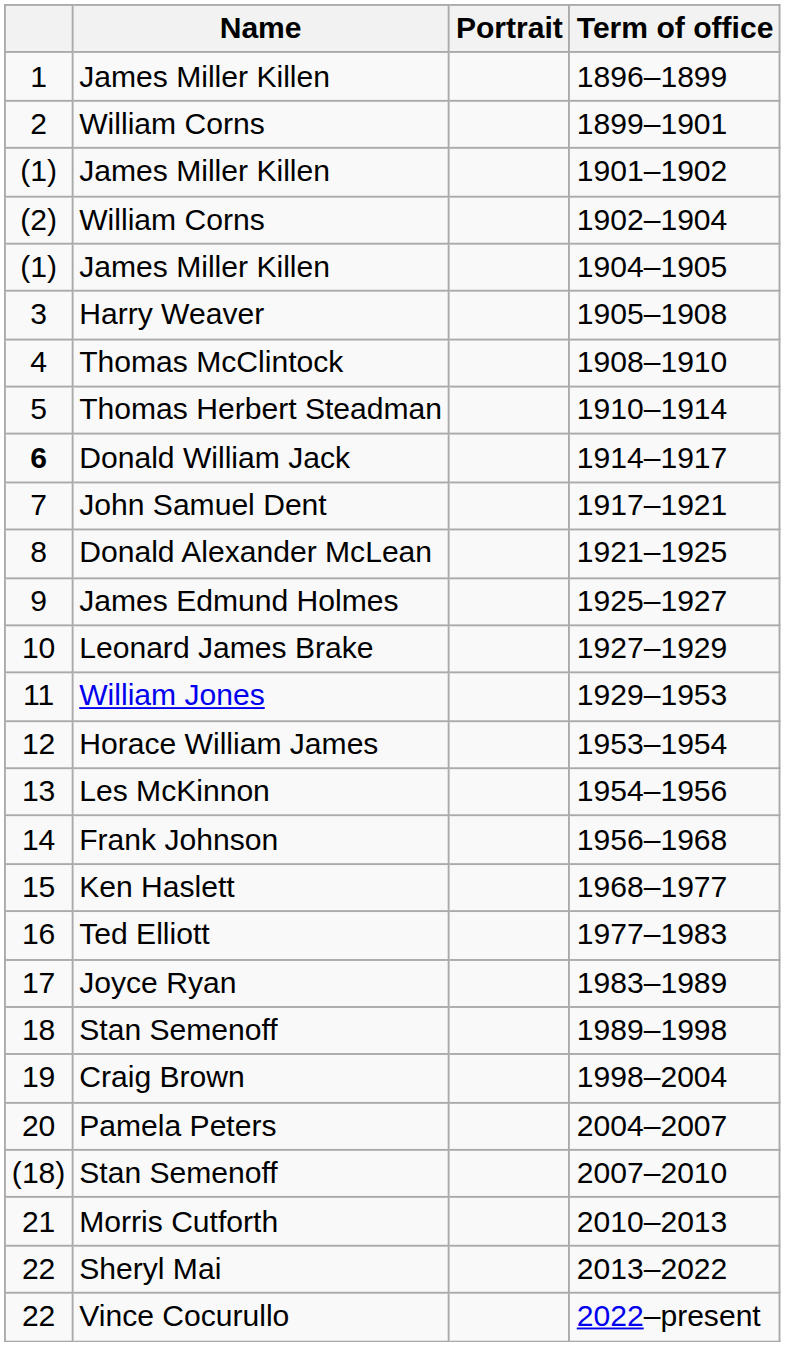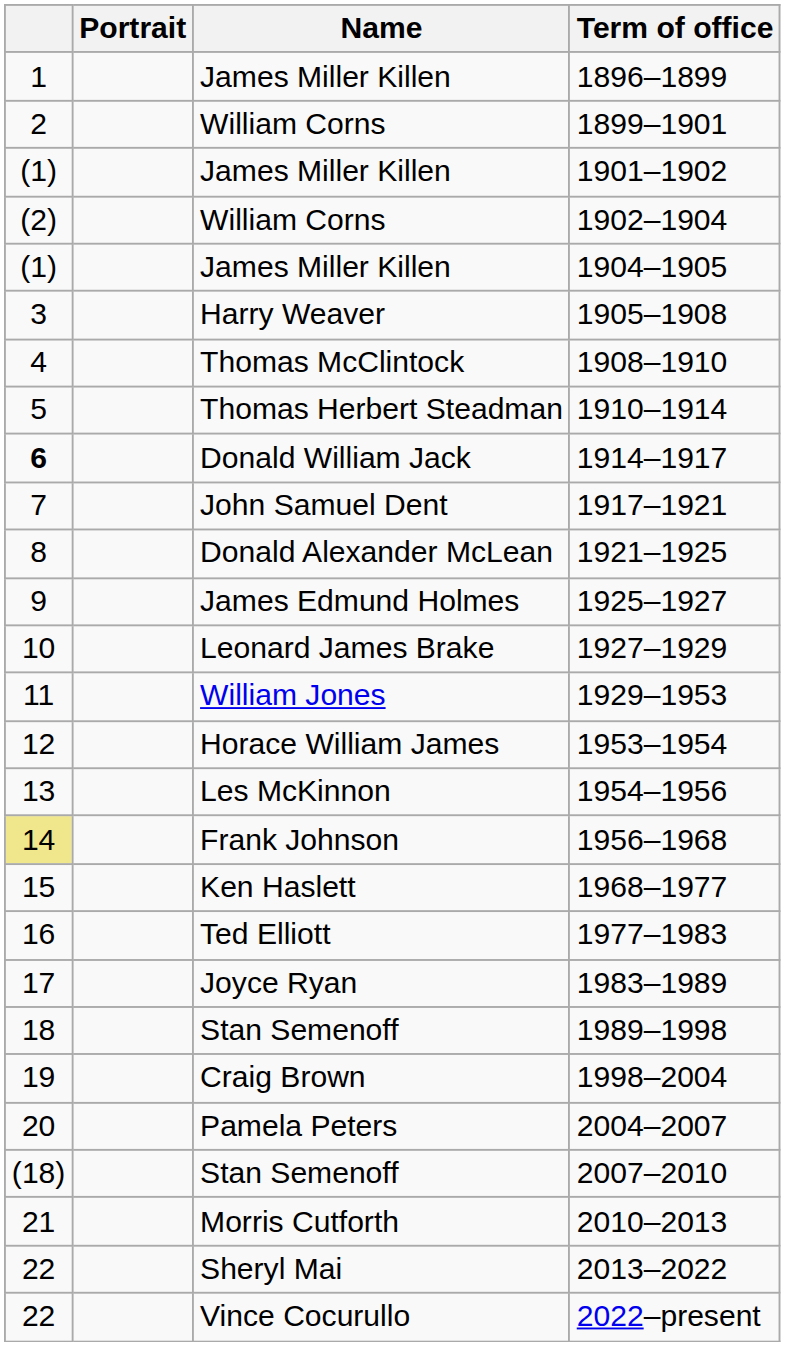 <table class="wikitable">
 <tr>
 <th></th>
+<th>Portrait</th>
 <th>Name</th>
-<th>Portrait</th>
 <th>Term of office</th>
 </tr>
 <tr>
 <td align=center>1</td>
+<td></td>
 <td>James Miller Killen</td>
-<td></td>
 <td>1896–1899</td>
 </tr>
 <tr>
 <td align=center>2</td>
+<td></td>
 <td>William Corns</td>
-<td></td>
 <td>1899–1901</td>
 </tr>
 <tr>
 <td align=center>(1)</td>
+<td></td>
 <td>James Miller Killen</td>
-<td></td>
 <td>1901–1902</td>
 </tr>
 <tr>
 <td align=center>(2)</td>
+<td></td>
 <td>William Corns</td>
-<td></td>
 <td>1902–1904</td>
 </tr>
 <tr>
 <td align=center>(1)</td>
+<td></td>
 <td>James Miller Killen</td>
-<td></td>
 <td>1904–1905</td>
 </tr>
 <tr>
 <td align=center>3</td>
+<td></td>
 <td>Harry Weaver</td>
-<td></td>
 <td>1905–1908</td>
 </tr>
 <tr>
 <td align=center>4</td>
+<td></td>
 <td>Thomas McClintock</td>
-<td></td>
 <td>1908–1910</td>
 </tr>
 <tr>
 <td align=center>5</td>
+<td></td>
 <td>Thomas Herbert Steadman</td>
-<td></td>
 <td>1910–1914</td>
 </tr>
 <tr>
 <td align=center><strong>6</strong></td>
+<td></td>
 <td>Donald William Jack</td>
-<td></td>
 <td>1914–1917</td>
 </tr>
 <tr>
 <td align=center>7</td>
+<td></td>
 <td>John Samuel Dent</td>
-<td></td>
 <td>1917–1921</td>
 </tr>
 <tr>
 <td align=center>8</td>
+<td></td>
 <td>Donald Alexander McLean</td>
-<td></td>
 <td>1921–1925</td>
 </tr>
 <tr>
 <td align=center>9</td>
+<td></td>
 <td>James Edmund Holmes</td>
-<td></td>
 <td>1925–1927</td>
 </tr>
 <tr>
 <td align=center>10</td>
+<td></td>
 <td>Leonard James Brake</td>
-<td></td>
 <td>1927–1929</td>
 </tr>
 <tr>
 <td align=center>11</td>
+<td></td>
 <td><a href='#'>William Jones</a></td>
-<td></td>
 <td>1929–1953</td>
 </tr>
 <tr>
 <td align=center>12</td>
+<td></td>
 <td>Horace William James</td>
-<td></td>
 <td>1953–1954</td>
 </tr>
 <tr>
 <td align=center>13</td>
+<td></td>
 <td>Les McKinnon</td>
-<td></td>
 <td>1954–1956</td>
 </tr>
 <tr>
-<td align=center>14</td>
+<td align=center style="background: khaki;">14</td>
+<td></td>
 <td>Frank Johnson</td>
-<td></td>
 <td>1956–1968</td>
 </tr>
 <tr>
 <td align=center>15</td>
+<td></td>
 <td>Ken Haslett</td>
-<td></td>
 <td>1968–1977</td>
 </tr>
 <tr>
 <td align=center>16</td>
+<td></td>
 <td>Ted Elliott</td>
-<td></td>
 <td>1977–1983</td>
 </tr>
 <tr>
 <td align=center>17</td>
+<td></td>
 <td>Joyce Ryan</td>
-<td></td>
 <td>1983–1989</td>
 </tr>
 <tr>
 <td align=center>18</td>
+<td></td>
 <td>Stan Semenoff</td>
-<td></td>
 <td>1989–1998</td>
 </tr>
 <tr>
 <td align=center>19</td>
+<td></td>
 <td>Craig Brown</td>
-<td></td>
 <td>1998–2004</td>
 </tr>
 <tr>
 <td align=center>20</td>
+<td></td>
 <td>Pamela Peters</td>
-<td></td>
 <td>2004–2007</td>
 </tr>
 <tr>
 <td align=center>(18)</td>
+<td></td>
 <td>Stan Semenoff</td>
-<td></td>
 <td>2007–2010</td>
 </tr>
 <tr>
 <td align=center>21</td>
+<td></td>
 <td>Morris Cutforth</td>
-<td></td>
 <td>2010–2013</td>
 </tr>
 <tr>
 <td align=center>22</td>
+<td></td>
 <td>Sheryl Mai</td>
-<td></td>
 <td>2013–2022</td>
 </tr>
 <tr>
 <td align=center>22</td>
+<td></td>
 <td>Vince Cocurullo</td>
-<td></td>
 <td><a href='#'>2022</a>–present</td>
 </tr>
 </table>
